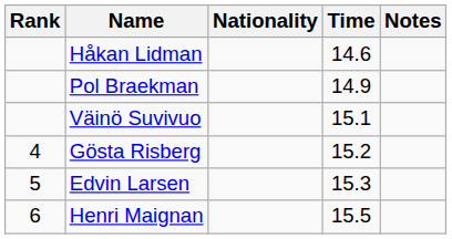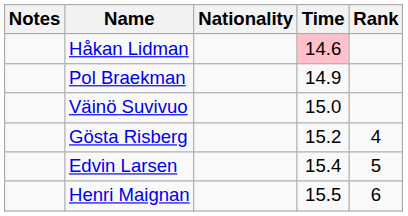 <table class="wikitable sortable" style="text-align:center">
 <tr>
-<th>Rank</th>
+<th>Notes</th>
 <th>Name</th>
 <th>Nationality</th>
 <th>Time</th>
-<th>Notes</th>
+<th>Rank</th>
 </tr>
 <tr>
 <td></td>
 <td align=left><a href='#'>Håkan Lidman</a></td>
 <td align=left></td>
-<td>14.6</td>
+<td style="background: pink;">14.6</td>
 <td></td>
 </tr>
 <tr>
 <td></td>
 <td align=left><a href='#'>Pol Braekman</a></td>
 <td align=left></td>
 <td>14.9</td>
 <td></td>
 </tr>
 <tr>
 <td></td>
 <td align=left><a href='#'>Väinö Suvivuo</a></td>
 <td align=left></td>
-<td>15.1</td>
+<td>15.0</td>
 <td></td>
 </tr>
 <tr>
-<td>4</td>
+<td></td>
 <td align=left><a href='#'>Gösta Risberg</a></td>
 <td align=left></td>
 <td>15.2</td>
-<td></td>
+<td>4</td>
 </tr>
 <tr>
-<td>5</td>
+<td></td>
 <td align=left><a href='#'>Edvin Larsen</a></td>
 <td align=left></td>
-<td>15.3</td>
-<td></td>
+<td>15.4</td>
+<td>5</td>
 </tr>
 <tr>
-<td>6</td>
+<td></td>
 <td align=left><a href='#'>Henri Maignan</a></td>
 <td align=left></td>
 <td>15.5</td>
-<td></td>
+<td>6</td>
 </tr>
 </table>
